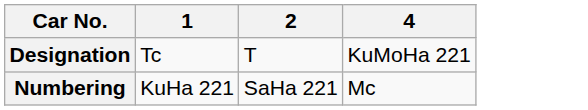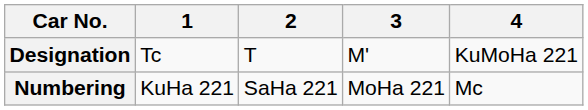 <table class="wikitable">
 <tr>
 <th>Car No.</th>
 <th>1</th>
 <th>2</th>
+<th>3</th>
 <th>4</th>
 </tr>
 <tr>
 <th>Designation</th>
 <td>Tc</td>
 <td>T</td>
+<td>M'</td>
 <td>KuMoHa 221</td>
 </tr>
 <tr>
 <th>Numbering</th>
 <td>KuHa 221</td>
 <td>SaHa 221</td>
+<td>MoHa 221</td>
 <td>Mc</td>
 </tr>
 </table>
